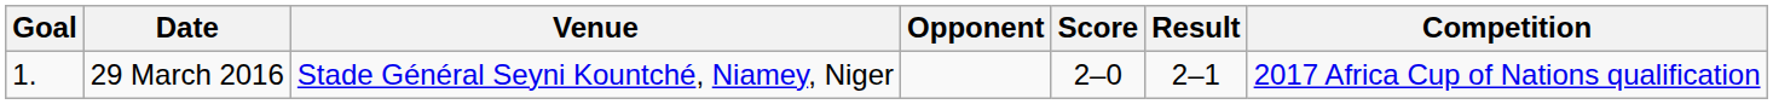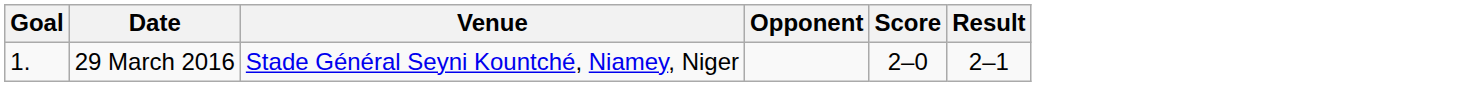 <table class="wikitable plainrowheaders sortable">
 <tr>
 <th>Goal</th>
 <th>Date</th>
 <th>Venue</th>
 <th>Opponent</th>
 <th>Score</th>
 <th>Result</th>
-<th>Competition</th>
 </tr>
 <tr>
 <td>1.</td>
 <td>29 March 2016</td>
 <td><a href='#'>Stade Général Seyni Kountché</a>, <a href='#'>Niamey</a>, Niger</td>
 <td></td>
 <td align=center>2–0</td>
 <td align=center>2–1</td>
-<td><a href='#'>2017 Africa Cup of Nations qualification</a></td>
 </tr>
 </table>
